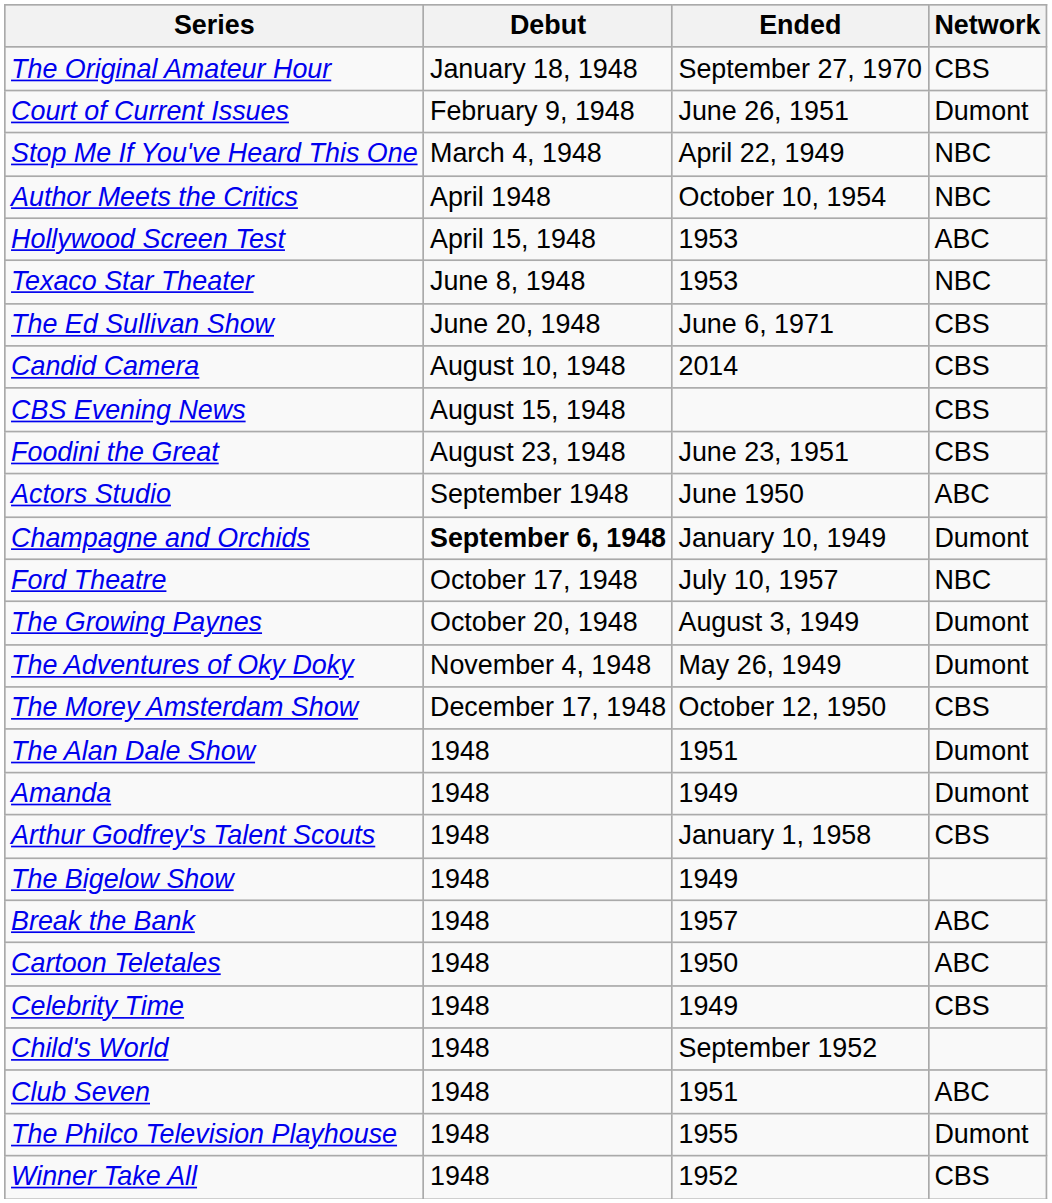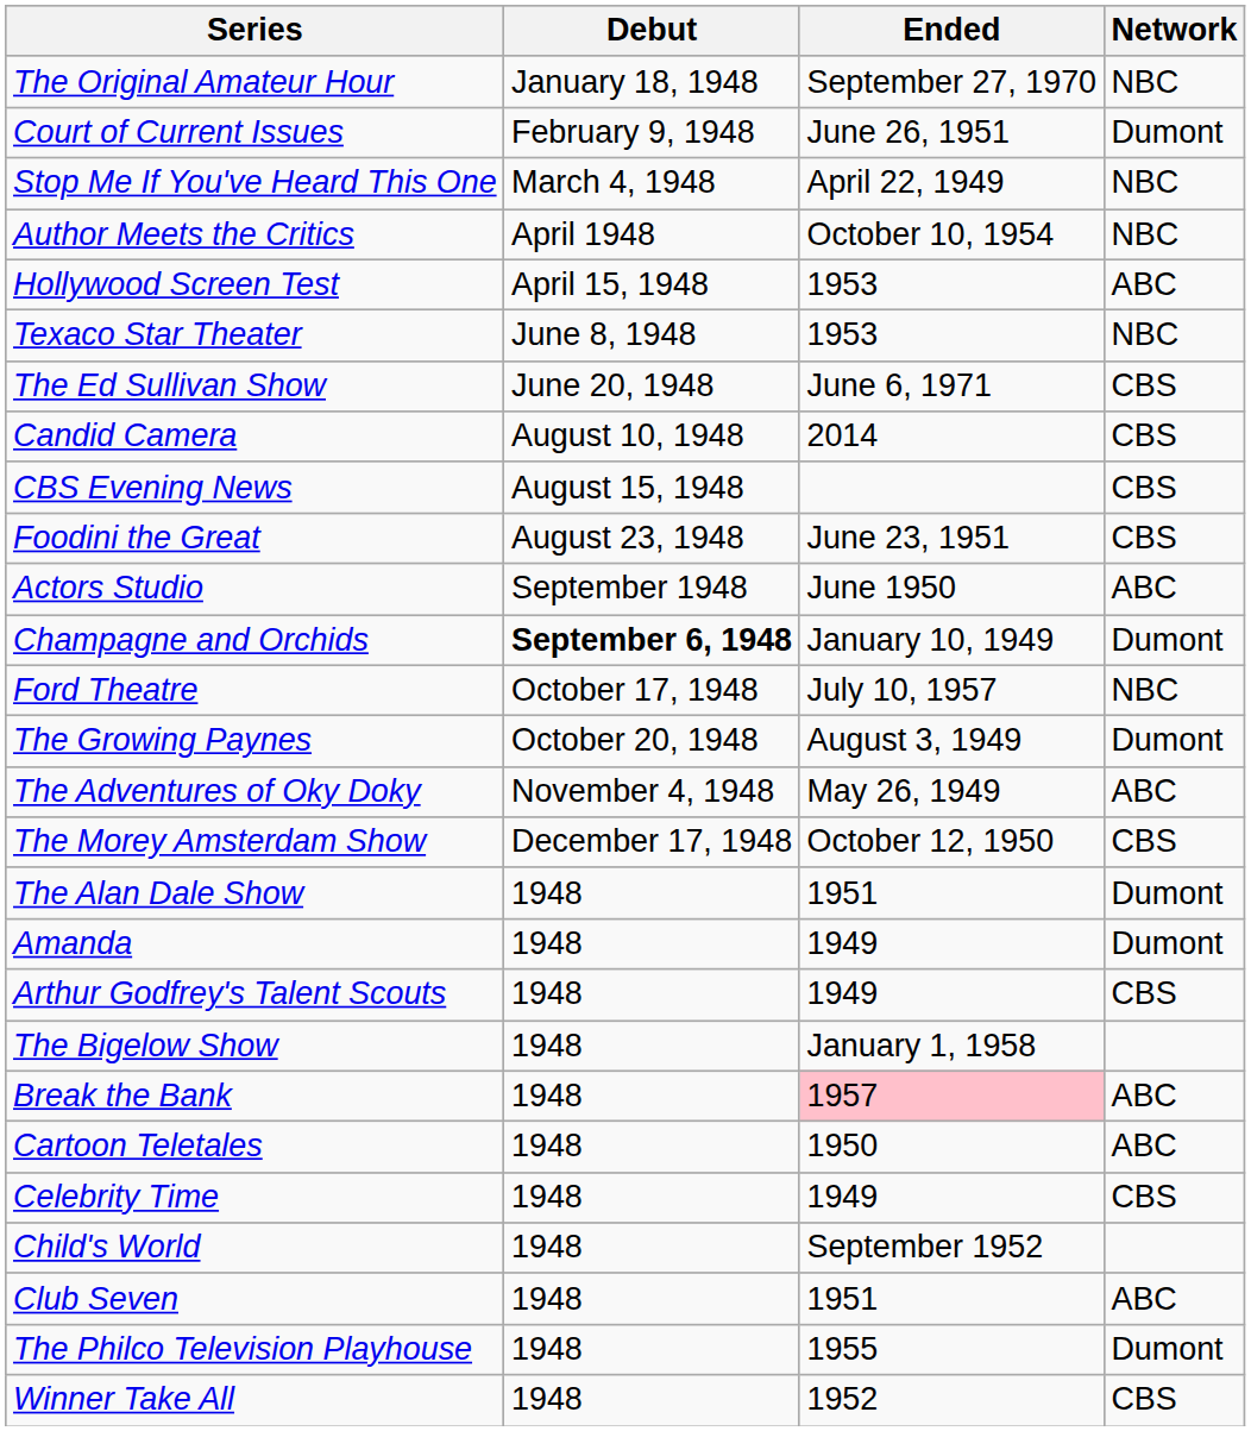 <table class="wikitable">
 <tr>
 <th>Series</th>
 <th>Debut</th>
 <th>Ended</th>
 <th>Network</th>
 </tr>
 <tr>
 <td><em><a href='#'>The Original Amateur Hour</a></em></td>
 <td>January 18, 1948</td>
 <td>September 27, 1970</td>
-<td>CBS</td>
+<td>NBC</td>
 </tr>
 <tr>
 <td><em><a href='#'>Court of Current Issues</a></em></td>
 <td>February 9, 1948</td>
 <td>June 26, 1951</td>
 <td>Dumont</td>
 </tr>
 <tr>
 <td><em><a href='#'>Stop Me If You've Heard This One</a></em></td>
 <td>March 4, 1948</td>
 <td>April 22, 1949</td>
 <td>NBC</td>
 </tr>
 <tr>
 <td><em><a href='#'>Author Meets the Critics</a></em></td>
 <td>April 1948</td>
 <td>October 10, 1954</td>
 <td>NBC</td>
 </tr>
 <tr>
 <td><em><a href='#'>Hollywood Screen Test</a></em></td>
 <td>April 15, 1948</td>
 <td>1953</td>
 <td>ABC</td>
 </tr>
 <tr>
 <td><em><a href='#'>Texaco Star Theater</a></em></td>
 <td>June 8, 1948</td>
 <td>1953</td>
 <td>NBC</td>
 </tr>
 <tr>
 <td><em><a href='#'>The Ed Sullivan Show</a></em></td>
 <td>June 20, 1948</td>
 <td>June 6, 1971</td>
 <td>CBS</td>
 </tr>
 <tr>
 <td><em><a href='#'>Candid Camera</a></em></td>
 <td>August 10, 1948</td>
 <td>2014</td>
 <td>CBS</td>
 </tr>
 <tr>
 <td><em><a href='#'>CBS Evening News</a></em></td>
 <td>August 15, 1948</td>
 <td></td>
 <td>CBS</td>
 </tr>
 <tr>
 <td><em><a href='#'>Foodini the Great</a></em></td>
 <td>August 23, 1948</td>
 <td>June 23, 1951</td>
 <td>CBS</td>
 </tr>
 <tr>
 <td><em><a href='#'>Actors Studio</a></em></td>
 <td>September 1948</td>
 <td>June 1950</td>
 <td>ABC</td>
 </tr>
 <tr>
 <td><em><a href='#'>Champagne and Orchids</a></em></td>
 <td><strong>September 6, 1948</strong></td>
 <td>January 10, 1949</td>
 <td>Dumont</td>
 </tr>
 <tr>
 <td><em><a href='#'>Ford Theatre</a></em></td>
 <td>October 17, 1948</td>
 <td>July 10, 1957</td>
 <td>NBC</td>
 </tr>
 <tr>
 <td><em><a href='#'>The Growing Paynes</a></em></td>
 <td>October 20, 1948</td>
 <td>August 3, 1949</td>
 <td>Dumont</td>
 </tr>
 <tr>
 <td><em><a href='#'>The Adventures of Oky Doky</a></em></td>
 <td>November 4, 1948</td>
 <td>May 26, 1949</td>
-<td>Dumont</td>
+<td>ABC</td>
 </tr>
 <tr>
 <td><em><a href='#'>The Morey Amsterdam Show</a></em></td>
 <td>December 17, 1948</td>
 <td>October 12, 1950</td>
 <td>CBS</td>
 </tr>
 <tr>
 <td><em><a href='#'>The Alan Dale Show</a></em></td>
 <td>1948</td>
 <td>1951</td>
 <td>Dumont</td>
 </tr>
 <tr>
 <td><em><a href='#'>Amanda</a></em></td>
 <td>1948</td>
 <td>1949</td>
 <td>Dumont</td>
 </tr>
 <tr>
 <td><em><a href='#'>Arthur Godfrey's Talent Scouts</a></em></td>
 <td>1948</td>
-<td>January 1, 1958</td>
+<td>1949</td>
 <td>CBS</td>
 </tr>
 <tr>
 <td><em><a href='#'>The Bigelow Show</a></em></td>
 <td>1948</td>
-<td>1949</td>
+<td>January 1, 1958</td>
 <td></td>
 </tr>
 <tr>
 <td><em><a href='#'>Break the Bank</a></em></td>
 <td>1948</td>
-<td>1957</td>
+<td style="background: pink;">1957</td>
 <td>ABC</td>
 </tr>
 <tr>
 <td><em><a href='#'>Cartoon Teletales</a></em></td>
 <td>1948</td>
 <td>1950</td>
 <td>ABC</td>
 </tr>
 <tr>
 <td><em><a href='#'>Celebrity Time</a></em></td>
 <td>1948</td>
 <td>1949</td>
 <td>CBS</td>
 </tr>
 <tr>
 <td><em><a href='#'>Child's World</a></em></td>
 <td>1948</td>
 <td>September 1952</td>
 <td></td>
 </tr>
 <tr>
 <td><em><a href='#'>Club Seven</a></em></td>
 <td>1948</td>
 <td>1951</td>
 <td>ABC</td>
 </tr>
 <tr>
 <td><em><a href='#'>The Philco Television Playhouse</a></em></td>
 <td>1948</td>
 <td>1955</td>
 <td>Dumont</td>
 </tr>
 <tr>
 <td><em><a href='#'>Winner Take All</a></em></td>
 <td>1948</td>
 <td>1952</td>
 <td>CBS</td>
 </tr>
 </table>
